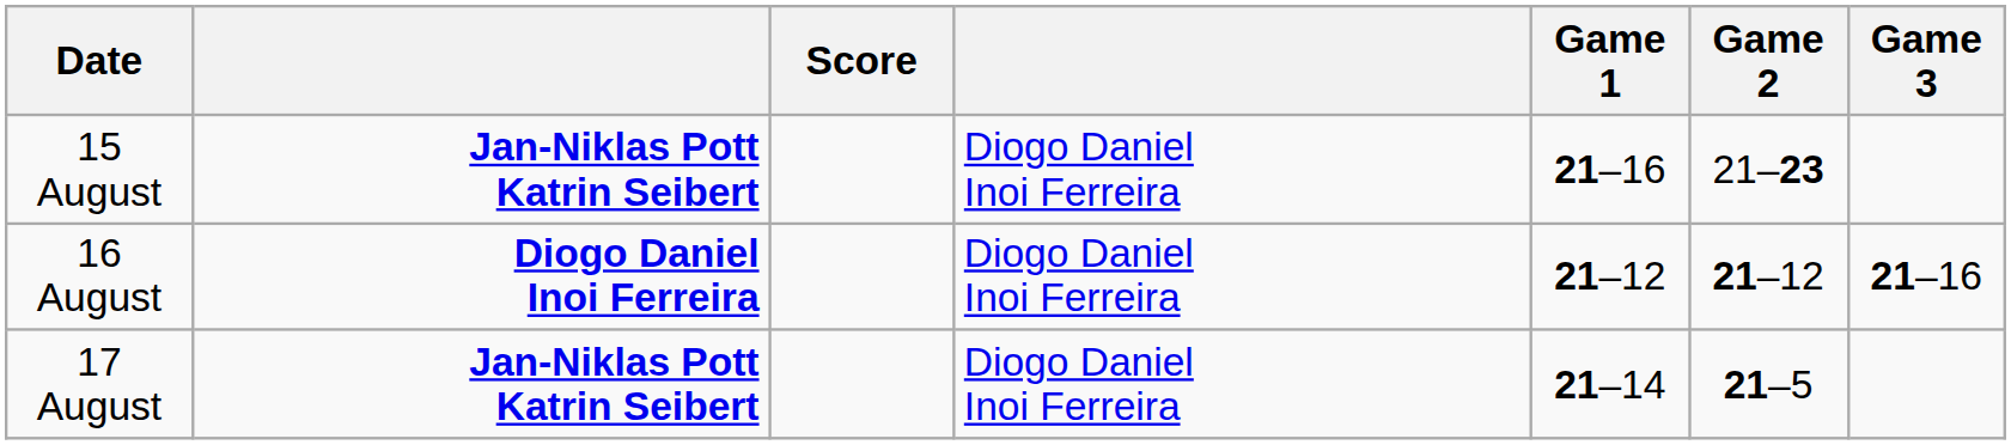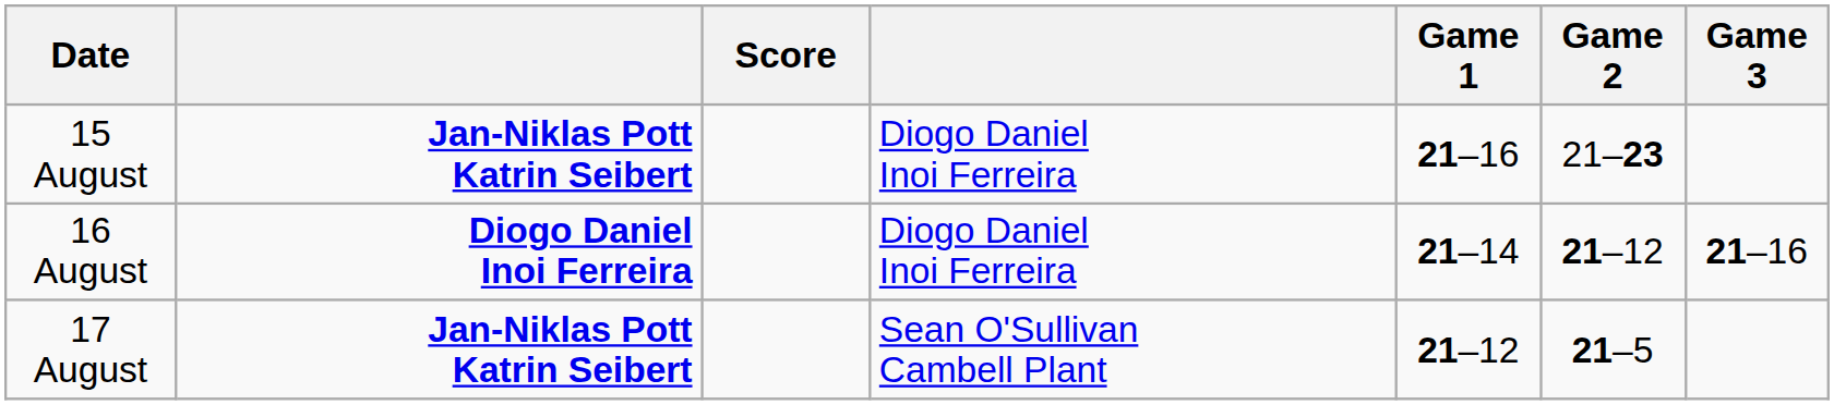 <table class="wikitable" style="text-align: center; font-size:90% ">
 <tr>
 <th width="60">Date</th>
 <th align="right" width="200"></th>
 <th width="60">Score</th>
 <th align="left" width="200"></th>
 <th width="50">Game 1</th>
 <th width="50">Game 2</th>
 <th width="50">Game 3</th>
 </tr>
 <tr>
 <td>15 August</td>
 <td align="right"><strong><a href='#'>Jan-Niklas Pott</a> <br><a href='#'>Katrin Seibert</a> </strong></td>
 <td align="center"></td>
 <td align="left"> <a href='#'>Diogo Daniel</a><br> <a href='#'>Inoi Ferreira</a></td>
 <td><strong>21</strong>–16</td>
 <td>21–<strong>23</strong></td>
 <td></td>
 </tr>
 <tr>
 <td>16 August</td>
 <td align="right"><strong><a href='#'>Diogo Daniel</a> <br><a href='#'>Inoi Ferreira</a> </strong></td>
 <td align="center"></td>
 <td align="left"> <a href='#'>Diogo Daniel</a><br> <a href='#'>Inoi Ferreira</a></td>
-<td><strong>21</strong>–12</td>
+<td><strong>21</strong>–14</td>
 <td><strong>21</strong>–12</td>
 <td><strong>21</strong>–16</td>
 </tr>
 <tr>
 <td>17 August</td>
 <td align="right"><strong><a href='#'>Jan-Niklas Pott</a> <br><a href='#'>Katrin Seibert</a> </strong></td>
 <td align="center"></td>
-<td align="left"> <a href='#'>Diogo Daniel</a><br> <a href='#'>Inoi Ferreira</a></td>
-<td><strong>21</strong>–14</td>
+<td align="left"> <a href='#'>Sean O'Sullivan</a><br> <a href='#'>Cambell Plant</a></td>
+<td><strong>21</strong>–12</td>
 <td><strong>21</strong>–5</td>
 <td></td>
 </tr>
 </table>
